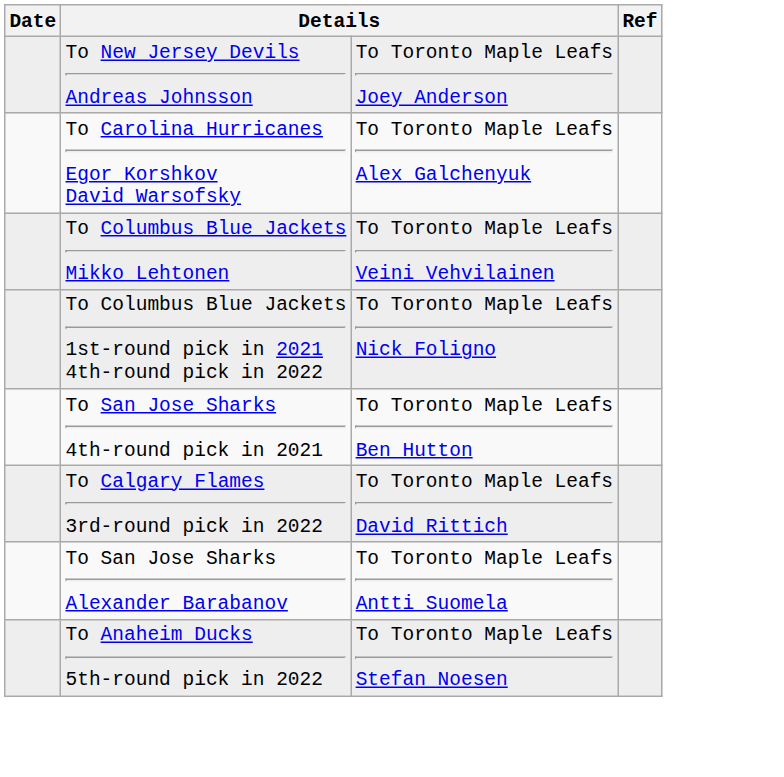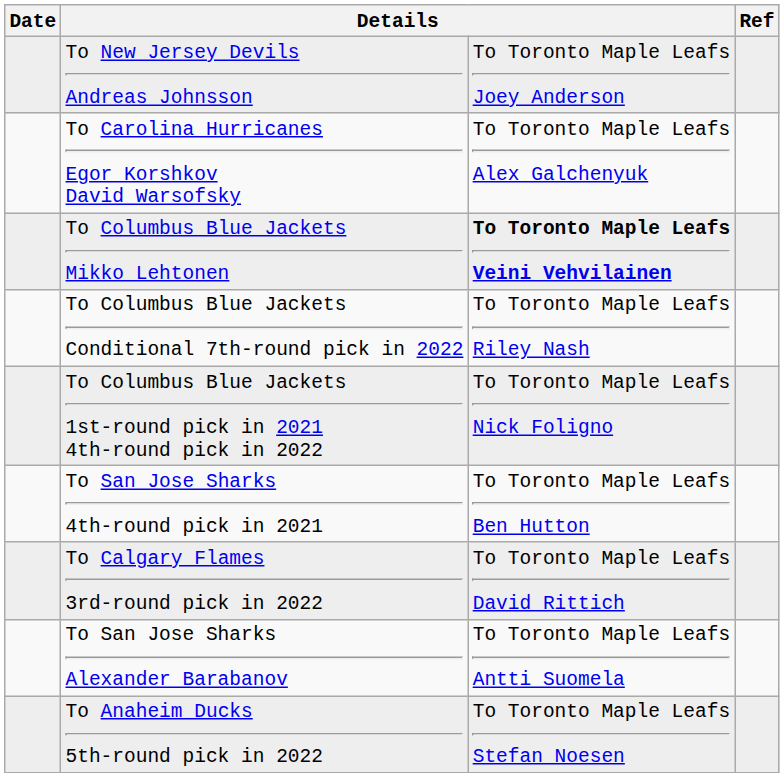 <table class="wikitable">
 <tr>
 <th>Date</th>
 <th colspan="2">Details</th>
 <th>Ref</th>
 </tr>
 <tr style="background:#eee;">
 <td></td>
 <td valign="top">To <a href='#'>New Jersey Devils</a><hr><a href='#'>Andreas Johnsson</a></td>
 <td valign="top">To Toronto Maple Leafs<hr><a href='#'>Joey Anderson</a></td>
 <td></td>
 </tr>
 <tr>
 <td></td>
 <td valign="top">To <a href='#'>Carolina Hurricanes</a><hr><a href='#'>Egor Korshkov</a><br><a href='#'>David Warsofsky</a></td>
 <td valign="top">To Toronto Maple Leafs<hr><a href='#'>Alex Galchenyuk</a></td>
 <td></td>
 </tr>
 <tr style="background:#eee;">
 <td></td>
 <td valign="top">To <a href='#'>Columbus Blue Jackets</a><hr><a href='#'>Mikko Lehtonen</a></td>
-<td valign="top">To Toronto Maple Leafs<hr><a href='#'>Veini Vehvilainen</a></td>
+<td valign="top"><strong>To Toronto Maple Leafs<hr><a href='#'>Veini Vehvilainen</a></strong></td>
+<td></td>
+</tr>
+<tr>
+<td></td>
+<td valign="top">To Columbus Blue Jackets<hr>Conditional 7th-round pick in <a href='#'>2022</a></td>
+<td valign="top">To Toronto Maple Leafs<hr><a href='#'>Riley Nash</a></td>
 <td></td>
 </tr>
 <tr style="background:#eee;">
 <td></td>
 <td valign="top">To Columbus Blue Jackets<hr>1st-round pick in <a href='#'>2021</a><br>4th-round pick in 2022</td>
 <td valign="top">To Toronto Maple Leafs<hr><a href='#'>Nick Foligno</a></td>
 <td></td>
 </tr>
 <tr>
 <td></td>
 <td valign="top">To <a href='#'>San Jose Sharks</a><hr>4th-round pick in 2021</td>
 <td valign="top">To Toronto Maple Leafs<hr><a href='#'>Ben Hutton</a></td>
 <td></td>
 </tr>
 <tr style="background:#eee;">
 <td></td>
 <td valign="top">To <a href='#'>Calgary Flames</a><hr>3rd-round pick in 2022</td>
 <td valign="top">To Toronto Maple Leafs<hr><a href='#'>David Rittich</a></td>
 <td></td>
 </tr>
 <tr>
 <td></td>
 <td valign="top">To San Jose Sharks<hr><a href='#'>Alexander Barabanov</a></td>
 <td valign="top">To Toronto Maple Leafs<hr><a href='#'>Antti Suomela</a></td>
 <td></td>
 </tr>
 <tr style="background:#eee;">
 <td></td>
 <td valign="top">To <a href='#'>Anaheim Ducks</a><hr>5th-round pick in 2022</td>
 <td valign="top">To Toronto Maple Leafs<hr><a href='#'>Stefan Noesen</a></td>
 <td></td>
 </tr>
 </table>
